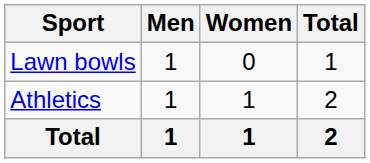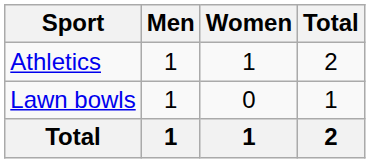 <table class="wikitable sortable" style="text-align:center;">
 <tr>
 <th>Sport</th>
 <th>Men</th>
 <th>Women</th>
 <th>Total</th>
 </tr>
 <tr>
+<td align=left> <a href='#'>Athletics</a></td>
+<td>1</td>
+<td>1</td>
+<td>2</td>
+</tr>
+<tr>
 <td align=left> <a href='#'>Lawn bowls</a></td>
 <td>1</td>
 <td>0</td>
 <td>1</td>
-</tr>
-<tr>
-<td align=left> <a href='#'>Athletics</a></td>
-<td>1</td>
-<td>1</td>
-<td>2</td>
 </tr>
 <tr>
 <th>Total</th>
 <th>1</th>
 <th>1</th>
 <th>2</th>
 </tr>
 </table>
